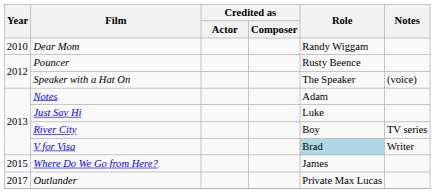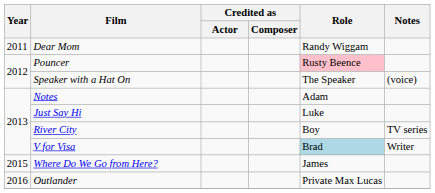 <table class="wikitable sortable" style="margin-right: 0;">
 <tr>
 <th rowspan="2" style="width:33px;">Year</th>
 <th rowspan="2" style="width:250px;">Film</th>
 <th colspan="2">Credited as</th>
 <th rowspan="2">Role</th>
 <th rowspan="2">Notes</th>
 </tr>
 <tr>
 <th style="width:65px;">Actor</th>
 <th style="width:65px;">Composer</th>
 </tr>
 <tr>
-<td>2010</td>
+<td>2011</td>
 <td style="text-align:left"><em>Dear Mom</em></td>
 <td></td>
 <td></td>
 <td>Randy Wiggam</td>
 <td></td>
 </tr>
 <tr>
 <td rowspan=2>2012</td>
 <td style="text-align:left"><em>Pouncer</em></td>
 <td></td>
 <td></td>
-<td>Rusty Beence</td>
+<td style="background: pink;">Rusty Beence</td>
 <td></td>
 </tr>
 <tr>
 <td style="text-align:left"><em>Speaker with a Hat On</em></td>
 <td></td>
 <td></td>
 <td>The Speaker</td>
 <td>(voice)</td>
 </tr>
 <tr>
 <td rowspan=4>2013</td>
 <td style="text-align:left"><em><a href='#'>Notes</a></em></td>
 <td></td>
 <td></td>
 <td>Adam</td>
 <td></td>
 </tr>
 <tr>
 <td style="text-align:left"><em><a href='#'>Just Say Hi</a></em></td>
 <td></td>
 <td></td>
 <td>Luke</td>
 <td></td>
 </tr>
 <tr>
 <td style="text-align:left"><em><a href='#'>River City</a></em></td>
 <td></td>
 <td></td>
 <td>Boy</td>
 <td>TV series</td>
 </tr>
 <tr>
 <td style="text-align:left"><em><a href='#'>V for Visa</a></em></td>
 <td></td>
 <td></td>
 <td style="background: lightblue;">Brad</td>
 <td>Writer</td>
 </tr>
 <tr>
 <td rowspan=1>2015</td>
 <td style="text-align:left"><em><a href='#'>Where Do We Go from Here?</a></em></td>
 <td></td>
 <td></td>
 <td>James</td>
 <td></td>
 </tr>
 <tr>
-<td rowspan=1>2017</td>
+<td rowspan=1>2016</td>
 <td style="text-align:left"><em>Outlander</em></td>
 <td></td>
 <td></td>
 <td>Private Max Lucas</td>
 <td></td>
 </tr>
 <tr>
 </tr>
 </table>
